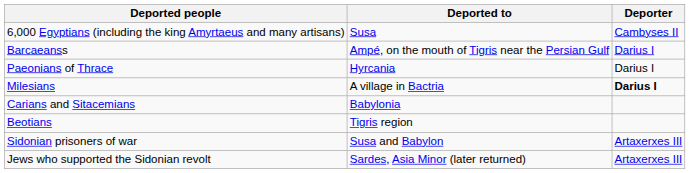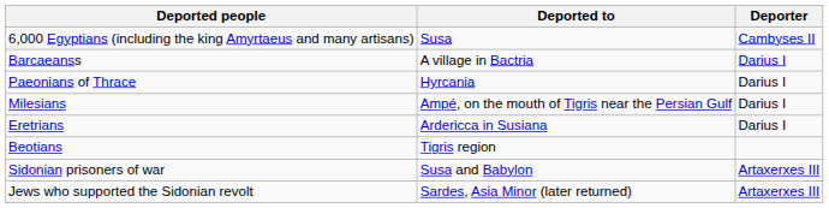 <table class="wikitable">
 <tr>
 <th>Deported people</th>
 <th>Deported to</th>
 <th>Deporter</th>
 </tr>
 <tr>
 <td>6,000 <a href='#'>Egyptians</a> (including the king <a href='#'>Amyrtaeus</a> and many artisans)</td>
 <td><a href='#'>Susa</a></td>
 <td><a href='#'>Cambyses II</a></td>
 </tr>
 <tr>
 <td><a href='#'>Barcaeans</a>s</td>
-<td><a href='#'>Ampé</a>, on the mouth of <a href='#'>Tigris</a> near the <a href='#'>Persian Gulf</a></td>
+<td>A village in <a href='#'>Bactria</a></td>
 <td><a href='#'>Darius I</a></td>
 </tr>
 <tr>
 <td><a href='#'>Paeonians</a> of <a href='#'>Thrace</a></td>
 <td><a href='#'>Hyrcania</a></td>
 <td>Darius I</td>
 </tr>
 <tr>
 <td><a href='#'>Milesians</a></td>
-<td>A village in <a href='#'>Bactria</a></td>
-<td><strong>Darius I</strong></td>
+<td><a href='#'>Ampé</a>, on the mouth of <a href='#'>Tigris</a> near the <a href='#'>Persian Gulf</a></td>
+<td>Darius I</td>
 </tr>
 <tr>
-<td><a href='#'>Carians</a> and <a href='#'>Sitacemians</a></td>
-<td><a href='#'>Babylonia</a></td>
-<td></td>
+<td><a href='#'>Eretrians</a></td>
+<td><a href='#'>Ardericca in Susiana</a></td>
+<td>Darius I</td>
 </tr>
 <tr>
 <td><a href='#'>Beotians</a></td>
 <td><a href='#'>Tigris</a> region</td>
 <td></td>
 </tr>
 <tr>
 <td><a href='#'>Sidonian</a> prisoners of war</td>
 <td><a href='#'>Susa</a> and <a href='#'>Babylon</a></td>
 <td><a href='#'>Artaxerxes III</a></td>
 </tr>
 <tr>
 <td>Jews who supported the Sidonian revolt</td>
 <td><a href='#'>Sardes</a>, <a href='#'>Asia Minor</a> (later returned)</td>
 <td><a href='#'>Artaxerxes III</a></td>
 </tr>
 </table>
